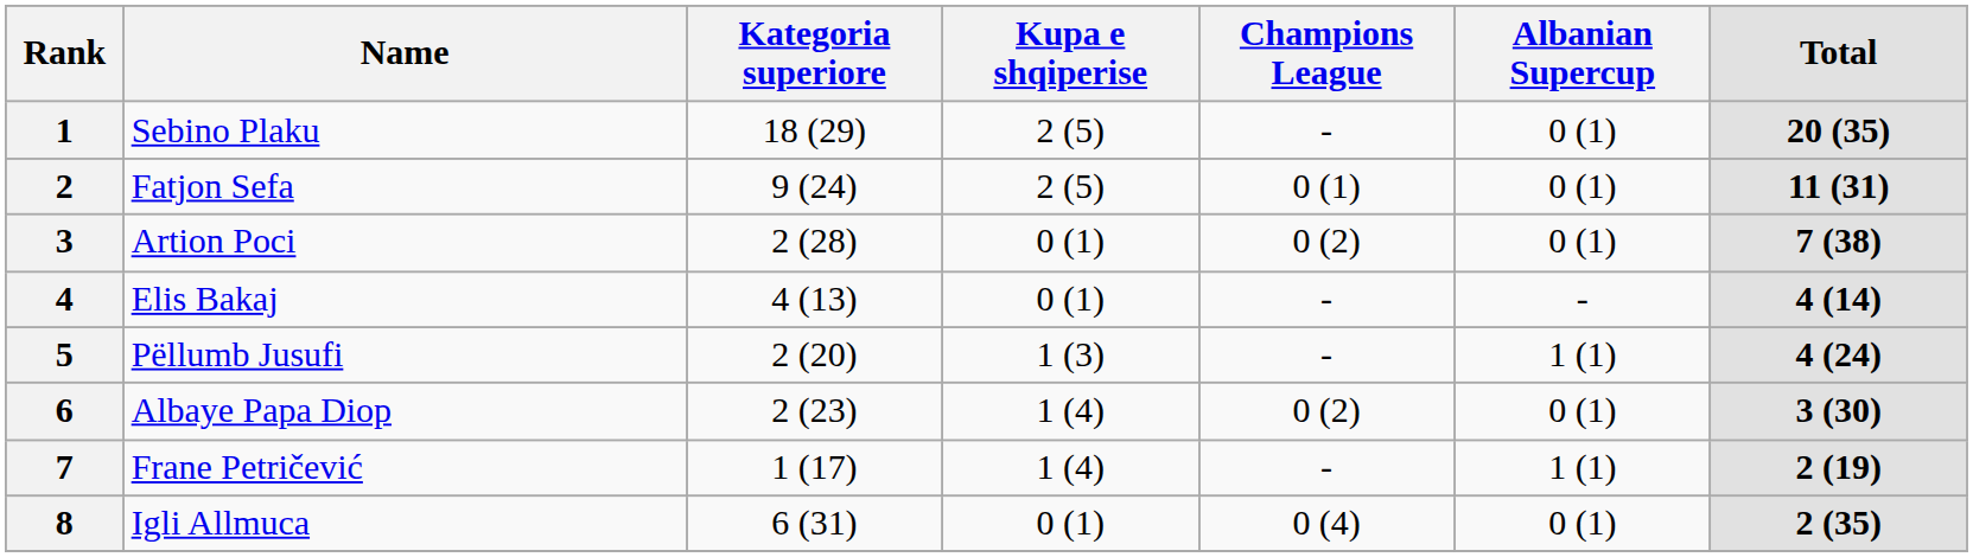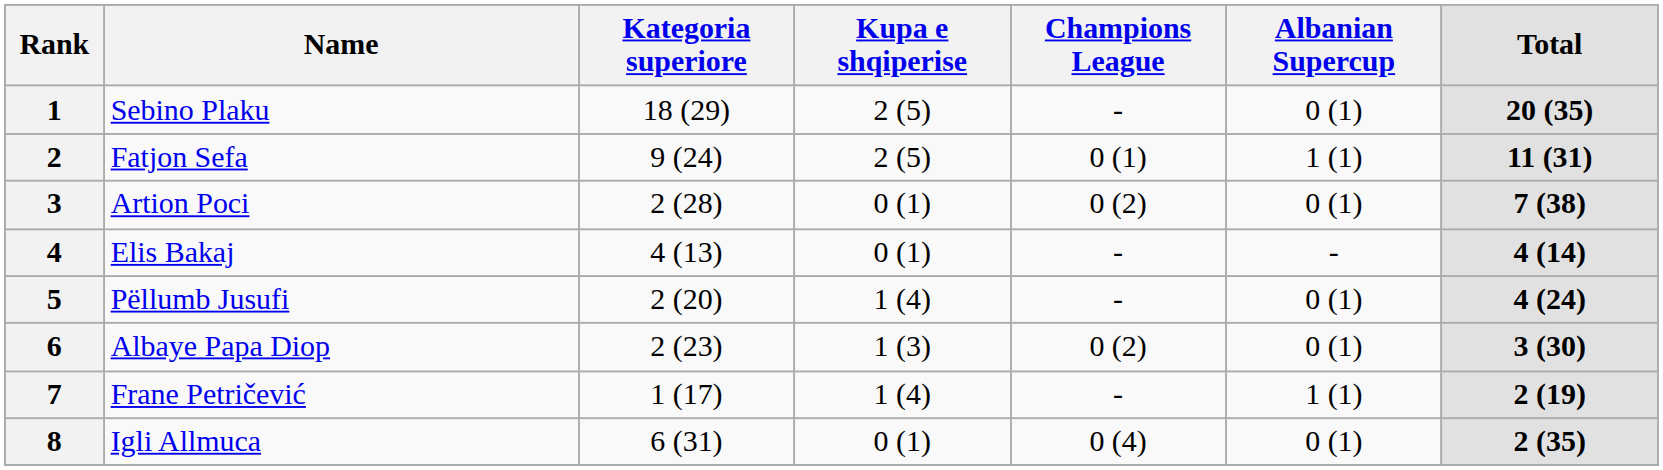 <table class="wikitable" style="text-align: center;" width=70%>
 <tr>
 <th width=3%>Rank</th>
 <th width=22%>Name</th>
 <th width=10%><a href='#'>Kategoria superiore</a></th>
 <th width=10%><a href='#'>Kupa e shqiperise</a></th>
 <th width=10%><a href='#'>Champions League</a></th>
 <th width=10%><a href='#'>Albanian Supercup</a></th>
 <th width=10% style="background: #DCDCDCDC">Total</th>
 </tr>
 <tr>
 <th>1</th>
 <td style="text-align:left;"> <a href='#'>Sebino Plaku</a></td>
 <td>18 (29)</td>
 <td>2 (5)</td>
 <td>-</td>
 <td>0 (1)</td>
 <th style="background: #DCDCDCDC"><strong>20 (35)</strong></th>
 </tr>
 <tr>
 <th>2</th>
 <td style="text-align:left;"> <a href='#'>Fatjon Sefa</a></td>
 <td>9 (24)</td>
 <td>2 (5)</td>
 <td>0 (1)</td>
-<td>0 (1)</td>
+<td>1 (1)</td>
 <th style="background: #DCDCDCDC"><strong>11 (31)</strong></th>
 </tr>
 <tr>
 <th>3</th>
 <td style="text-align:left;"> <a href='#'>Artion Poci</a></td>
 <td>2 (28)</td>
 <td>0 (1)</td>
 <td>0 (2)</td>
 <td>0 (1)</td>
 <th style="background: #DCDCDCDC"><strong>7 (38)</strong></th>
 </tr>
 <tr>
 <th>4</th>
 <td style="text-align:left;"> <a href='#'>Elis Bakaj</a></td>
 <td>4 (13)</td>
 <td>0 (1)</td>
 <td>-</td>
 <td>-</td>
 <th style="background: #DCDCDCDC"><strong>4 (14)</strong></th>
 </tr>
 <tr>
 <th>5</th>
 <td style="text-align:left;"> <a href='#'>Pëllumb Jusufi</a></td>
 <td>2 (20)</td>
-<td>1 (3)</td>
+<td>1 (4)</td>
 <td>-</td>
-<td>1 (1)</td>
+<td>0 (1)</td>
 <th style="background: #DCDCDCDC"><strong>4 (24)</strong></th>
 </tr>
 <tr>
 <th>6</th>
 <td style="text-align:left;"> <a href='#'>Albaye Papa Diop</a></td>
 <td>2 (23)</td>
-<td>1 (4)</td>
+<td>1 (3)</td>
 <td>0 (2)</td>
 <td>0 (1)</td>
 <th style="background: #DCDCDCDC"><strong>3 (30)</strong></th>
 </tr>
 <tr>
 <th>7</th>
 <td style="text-align:left;"> <a href='#'>Frane Petričević</a></td>
 <td>1 (17)</td>
 <td>1 (4)</td>
 <td>-</td>
 <td>1 (1)</td>
 <th style="background: #DCDCDCDC"><strong>2 (19)</strong></th>
 </tr>
 <tr>
 <th>8</th>
 <td style="text-align:left;"> <a href='#'>Igli Allmuca</a></td>
 <td>6 (31)</td>
 <td>0 (1)</td>
 <td>0 (4)</td>
 <td>0 (1)</td>
 <th style="background: #DCDCDCDC"><strong>2 (35)</strong></th>
 </tr>
 <tr>
 </tr>
 </table>
